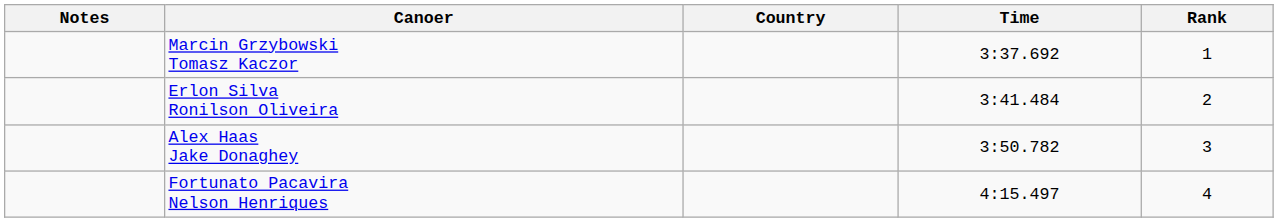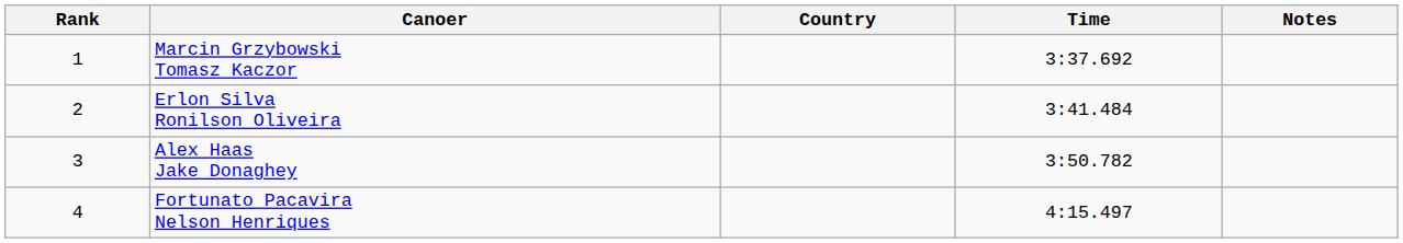 <table class="wikitable" width=50% style="text-align:center;">
 <tr>
-<th>Notes</th>
+<th>Rank</th>
 <th>Canoer</th>
 <th>Country</th>
 <th>Time</th>
-<th>Rank</th>
+<th>Notes</th>
 </tr>
 <tr>
-<td></td>
+<td>1</td>
 <td align="left"><a href='#'>Marcin Grzybowski</a><br><a href='#'>Tomasz Kaczor</a></td>
 <td align="left"></td>
 <td>3:37.692</td>
-<td>1</td>
+<td></td>
 </tr>
 <tr>
-<td></td>
+<td>2</td>
 <td align="left"><a href='#'>Erlon Silva</a><br><a href='#'>Ronilson Oliveira</a></td>
 <td align="left"></td>
 <td>3:41.484</td>
-<td>2</td>
+<td></td>
 </tr>
 <tr>
-<td></td>
+<td>3</td>
 <td align="left"><a href='#'>Alex Haas</a><br><a href='#'>Jake Donaghey</a></td>
 <td align="left"></td>
 <td>3:50.782</td>
-<td>3</td>
+<td></td>
 </tr>
 <tr>
-<td></td>
+<td>4</td>
 <td align="left"><a href='#'>Fortunato Pacavira</a><br><a href='#'>Nelson Henriques</a></td>
 <td align="left"></td>
 <td>4:15.497</td>
-<td>4</td>
+<td></td>
 </tr>
 </table>
